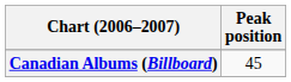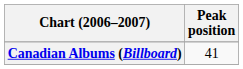 <table class="wikitable plainrowheaders">
 <tr>
 <th scope="col">Chart (2006–2007)</th>
 <th scope="col">Peak<br>position</th>
 </tr>
 <tr>
 </tr>
 <tr>
 <th scope=row><a href='#'>Canadian Albums</a> (<a href='#'><em>Billboard</em></a>)</th>
-<td style="text-align:center;">45</td>
+<td style="text-align:center;">41</td>
 </tr>
 <tr>
 </tr>
 <tr>
 </tr>
 <tr>
 </tr>
 </table>
